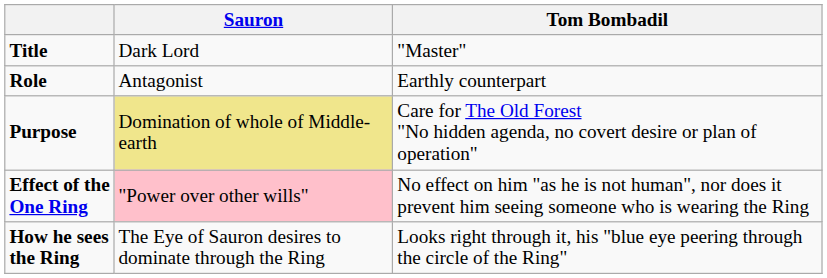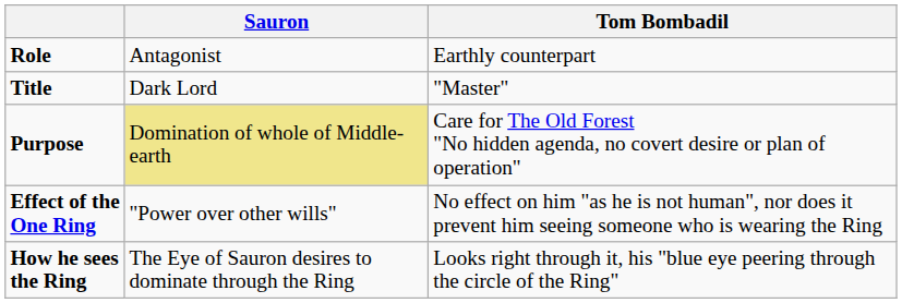 <table class="wikitable" style="margin-left: auto; margin-right: auto; border: none;">
 <tr>
 <th></th>
 <th style="width: 225px;"><a href='#'>Sauron</a></th>
 <th style="width: 350px;">Tom Bombadil</th>
 </tr>
 <tr>
+<td><strong>Role</strong></td>
+<td>Antagonist</td>
+<td>Earthly counterpart</td>
+</tr>
+<tr>
 <td><strong>Title</strong></td>
 <td>Dark Lord</td>
 <td>"Master"</td>
-</tr>
-<tr>
-<td><strong>Role</strong></td>
-<td>Antagonist</td>
-<td>Earthly counterpart</td>
 </tr>
 <tr>
 <td><strong>Purpose</strong></td>
 <td style="background: khaki;">Domination of whole of Middle-earth</td>
 <td>Care for <a href='#'>The Old Forest</a><br>"No hidden agenda, no covert desire or plan of operation"</td>
 </tr>
 <tr>
 <td><strong>Effect of the<br><a href='#'>One Ring</a></strong></td>
-<td style="background: pink;">"Power over other wills"</td>
+<td>"Power over other wills"</td>
 <td>No effect on him "as he is not human", nor does it prevent him seeing someone who is wearing the Ring</td>
 </tr>
 <tr>
 <td><strong>How he sees<br>the Ring</strong></td>
 <td>The Eye of Sauron desires to dominate through the Ring</td>
 <td>Looks right through it, his "blue eye peering through the circle of the Ring"</td>
 </tr>
 </table>
